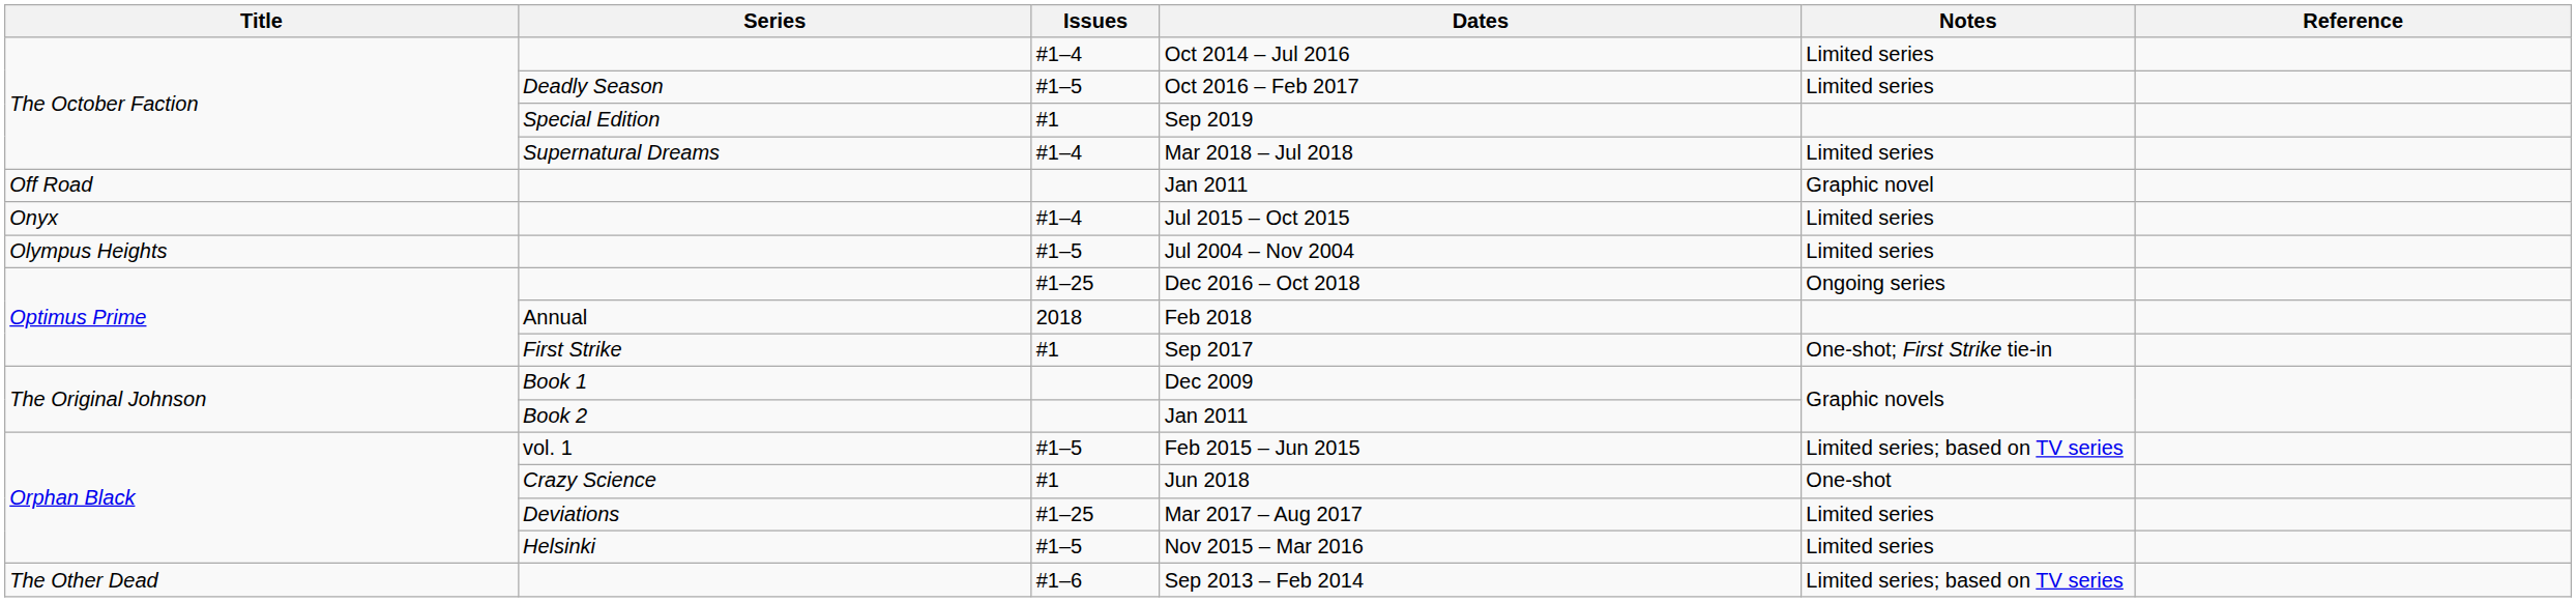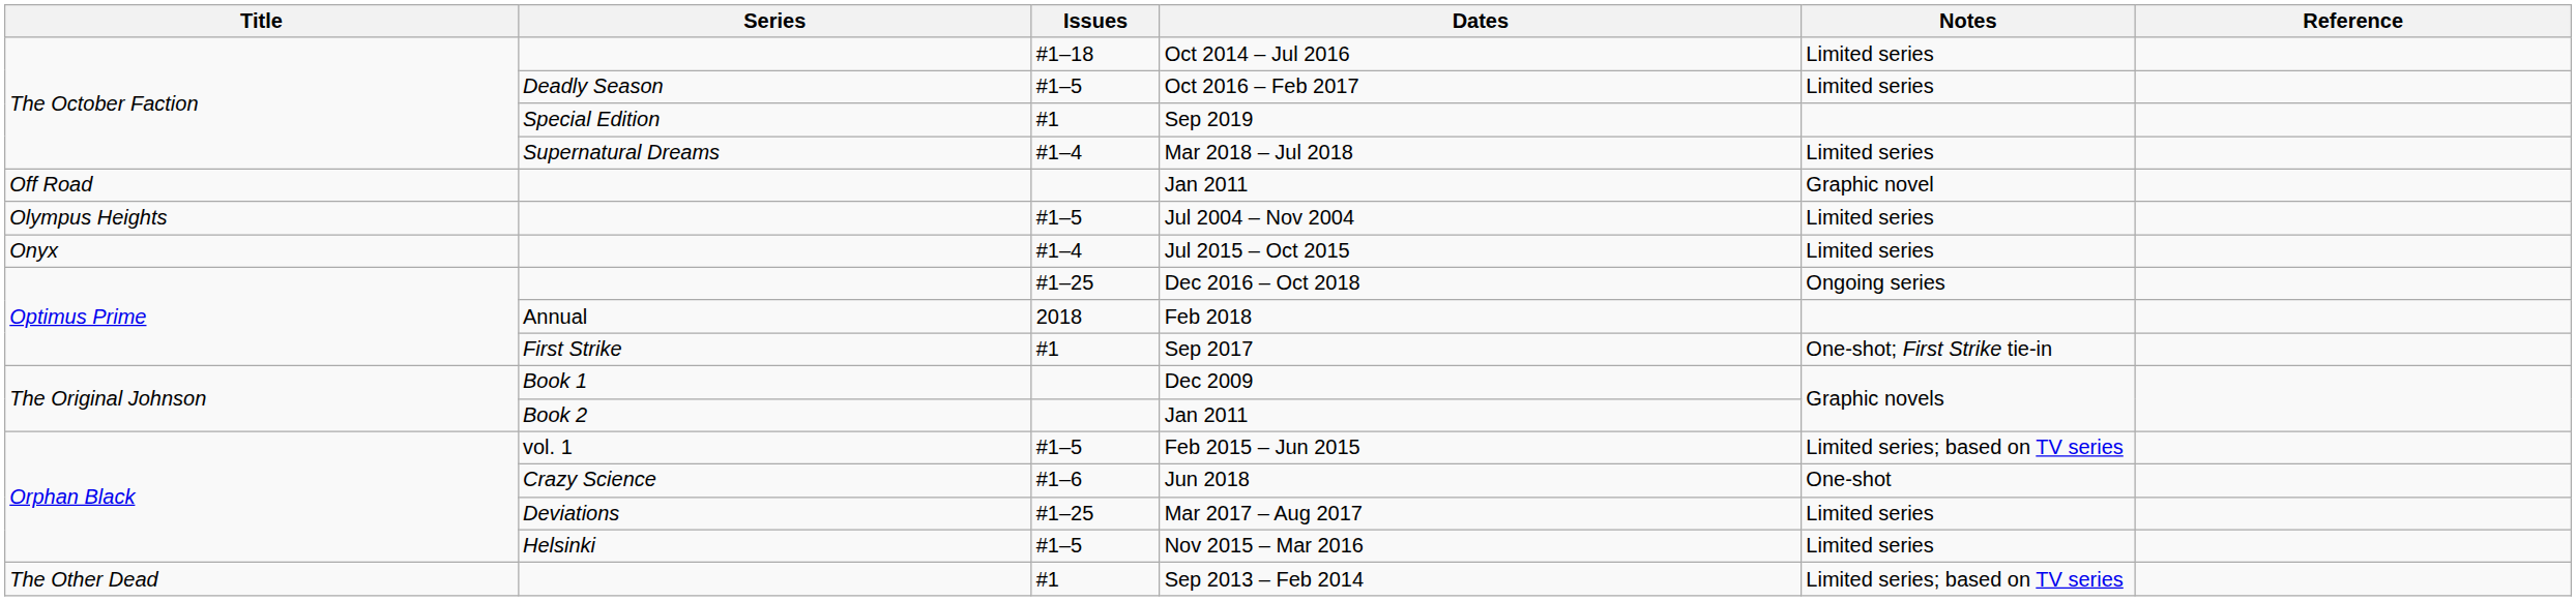 <table class="wikitable sortable" style="width:100%;">
 <tr>
 <th width=20%>Title</th>
 <th width=20%>Series</th>
 <th width=5%>Issues</th>
 <th width=25%>Dates</th>
 <th width=13%>Notes</th>
 <th>Reference</th>
 </tr>
 <tr>
 <td rowspan="4"><em>The October Faction</em></td>
 <td></td>
-<td>#1–4</td>
+<td>#1–18</td>
 <td>Oct 2014 – Jul 2016</td>
 <td>Limited series</td>
 <td></td>
 </tr>
 <tr>
 <td><em>Deadly Season</em></td>
 <td>#1–5</td>
 <td>Oct 2016 – Feb 2017</td>
 <td>Limited series</td>
 <td></td>
 </tr>
 <tr>
 <td><em>Special Edition</em></td>
 <td>#1</td>
 <td>Sep 2019</td>
 <td></td>
 <td></td>
 </tr>
 <tr>
 <td><em>Supernatural Dreams</em></td>
 <td>#1–4</td>
 <td>Mar 2018 – Jul 2018</td>
 <td>Limited series</td>
 <td></td>
 </tr>
 <tr>
 <td><em>Off Road</em></td>
 <td></td>
 <td></td>
 <td>Jan 2011</td>
 <td>Graphic novel</td>
 <td></td>
 </tr>
 <tr>
+<td><em>Olympus Heights</em></td>
+<td></td>
+<td>#1–5</td>
+<td>Jul 2004 – Nov 2004</td>
+<td>Limited series</td>
+<td></td>
+</tr>
+<tr>
 <td><em>Onyx</em></td>
 <td></td>
 <td>#1–4</td>
 <td>Jul 2015 – Oct 2015</td>
-<td>Limited series</td>
-<td></td>
-</tr>
-<tr>
-<td><em>Olympus Heights</em></td>
-<td></td>
-<td>#1–5</td>
-<td>Jul 2004 – Nov 2004</td>
 <td>Limited series</td>
 <td></td>
 </tr>
 <tr>
 <td rowspan="3"><em><a href='#'>Optimus Prime</a></em></td>
 <td></td>
 <td>#1–25</td>
 <td>Dec 2016 – Oct 2018</td>
 <td>Ongoing series</td>
 <td></td>
 </tr>
 <tr>
 <td>Annual</td>
 <td>2018</td>
 <td>Feb 2018</td>
 <td></td>
 <td></td>
 </tr>
 <tr>
 <td><em>First Strike</em></td>
 <td>#1</td>
 <td>Sep 2017</td>
 <td>One-shot; <em>First Strike</em> tie-in</td>
 <td></td>
 </tr>
 <tr>
 <td rowspan="2"><em>The Original Johnson</em></td>
 <td><em>Book 1</em></td>
 <td></td>
 <td>Dec 2009</td>
 <td rowspan="2">Graphic novels</td>
 <td rowspan="2"></td>
 </tr>
 <tr>
 <td><em>Book 2</em></td>
 <td></td>
 <td>Jan 2011</td>
 </tr>
 <tr>
 <td rowspan=4><em><a href='#'>Orphan Black</a></em></td>
 <td>vol. 1</td>
 <td>#1–5</td>
 <td>Feb 2015 – Jun 2015</td>
 <td>Limited series; based on <a href='#'>TV series</a></td>
 <td></td>
 </tr>
 <tr>
 <td><em>Crazy Science</em></td>
-<td>#1</td>
+<td>#1–6</td>
 <td>Jun 2018</td>
 <td>One-shot</td>
 <td></td>
 </tr>
 <tr>
 <td><em>Deviations</em></td>
 <td>#1–25</td>
 <td>Mar 2017 – Aug 2017</td>
 <td>Limited series</td>
 <td></td>
 </tr>
 <tr>
 <td><em>Helsinki</em></td>
 <td>#1–5</td>
 <td>Nov 2015 – Mar 2016</td>
 <td>Limited series</td>
 <td></td>
 </tr>
 <tr>
 <td><em>The Other Dead</em></td>
 <td></td>
-<td>#1–6</td>
+<td>#1</td>
 <td>Sep 2013 – Feb 2014</td>
 <td>Limited series; based on <a href='#'>TV series</a></td>
 <td></td>
 </tr>
 </table>
